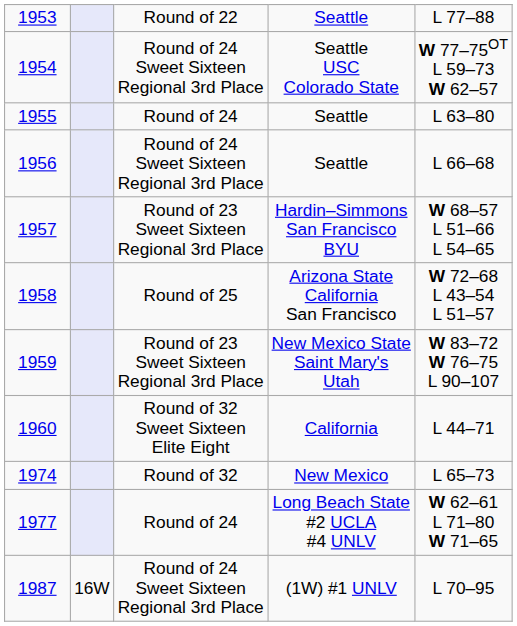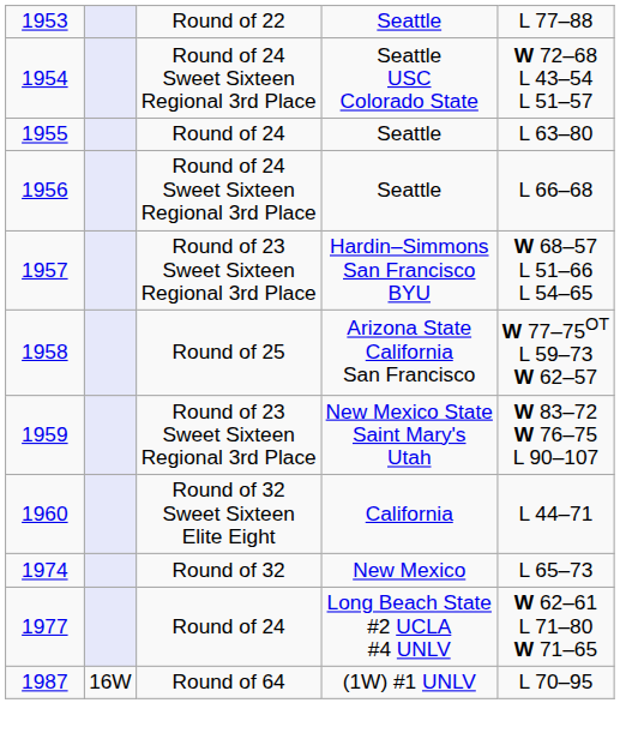 <table class=wikitable style="text-align:center">
 <tr>
 <td><a href='#'>1953</a></td>
 <td style="background:#E6E8FA;"></td>
 <td>Round of 22</td>
 <td><a href='#'>Seattle</a></td>
 <td>L 77–88</td>
 </tr>
 <tr>
 <td><a href='#'>1954</a></td>
 <td style="background:#E6E8FA;"></td>
 <td>Round of 24<br>Sweet Sixteen<br>Regional 3rd Place</td>
 <td>Seattle<br><a href='#'>USC</a><br><a href='#'>Colorado State</a></td>
-<td><strong>W</strong> 77–75<sup>OT</sup><br>L 59–73<br><strong>W</strong> 62–57</td>
+<td><strong>W</strong> 72–68<br>L 43–54<br>L 51–57</td>
 </tr>
 <tr>
 <td><a href='#'>1955</a></td>
 <td style="background:#E6E8FA;"></td>
 <td>Round of 24</td>
 <td>Seattle</td>
 <td>L 63–80</td>
 </tr>
 <tr>
 <td><a href='#'>1956</a></td>
 <td style="background:#E6E8FA;"></td>
 <td>Round of 24<br>Sweet Sixteen<br>Regional 3rd Place</td>
 <td>Seattle</td>
 <td>L 66–68</td>
 </tr>
 <tr>
 <td><a href='#'>1957</a></td>
 <td style="background:#E6E8FA;"></td>
 <td>Round of 23<br>Sweet Sixteen<br>Regional 3rd Place</td>
 <td><a href='#'>Hardin–Simmons</a><br><a href='#'>San Francisco</a><br><a href='#'>BYU</a></td>
 <td><strong>W</strong> 68–57<br>L 51–66<br>L 54–65</td>
 </tr>
 <tr>
 <td><a href='#'>1958</a></td>
 <td style="background:#E6E8FA;"></td>
 <td>Round of 25</td>
 <td><a href='#'>Arizona State</a><br><a href='#'>California</a><br>San Francisco</td>
-<td><strong>W</strong> 72–68<br>L 43–54<br>L 51–57</td>
+<td><strong>W</strong> 77–75<sup>OT</sup><br>L 59–73<br><strong>W</strong> 62–57</td>
 </tr>
 <tr>
 <td>  <a href='#'>1959</a>  </td>
 <td style="background:#E6E8FA;"></td>
 <td>Round of 23<br>Sweet Sixteen<br>Regional 3rd Place</td>
 <td><a href='#'>New Mexico State</a><br><a href='#'>Saint Mary's</a><br><a href='#'>Utah</a></td>
 <td><strong>W</strong> 83–72<br><strong>W</strong> 76–75<br>L 90–107</td>
 </tr>
 <tr>
 <td><a href='#'>1960</a></td>
 <td style="background:#E6E8FA;"></td>
 <td>Round of 32<br>Sweet Sixteen<br>Elite Eight</td>
 <td><a href='#'>California</a></td>
 <td>L 44–71</td>
 </tr>
 <tr>
 <td><a href='#'>1974</a></td>
 <td style="background:#E6E8FA;"></td>
 <td>Round of 32</td>
 <td><a href='#'>New Mexico</a></td>
 <td>L 65–73</td>
 </tr>
 <tr>
 <td><a href='#'>1977</a></td>
 <td style="background:#E6E8FA;"></td>
 <td>Round of 24</td>
 <td><a href='#'>Long Beach State</a><br>#2 <a href='#'>UCLA</a><br>#4 <a href='#'>UNLV</a></td>
 <td><strong>W</strong> 62–61<br>L 71–80<br><strong>W</strong> 71–65</td>
 </tr>
 <tr>
 <td><a href='#'>1987</a></td>
 <td>16W</td>
-<td>Round of 24<br>Sweet Sixteen<br>Regional 3rd Place</td>
+<td>Round of 64</td>
 <td>(1W) #1 <a href='#'>UNLV</a></td>
 <td>L 70–95</td>
 </tr>
 </table>
